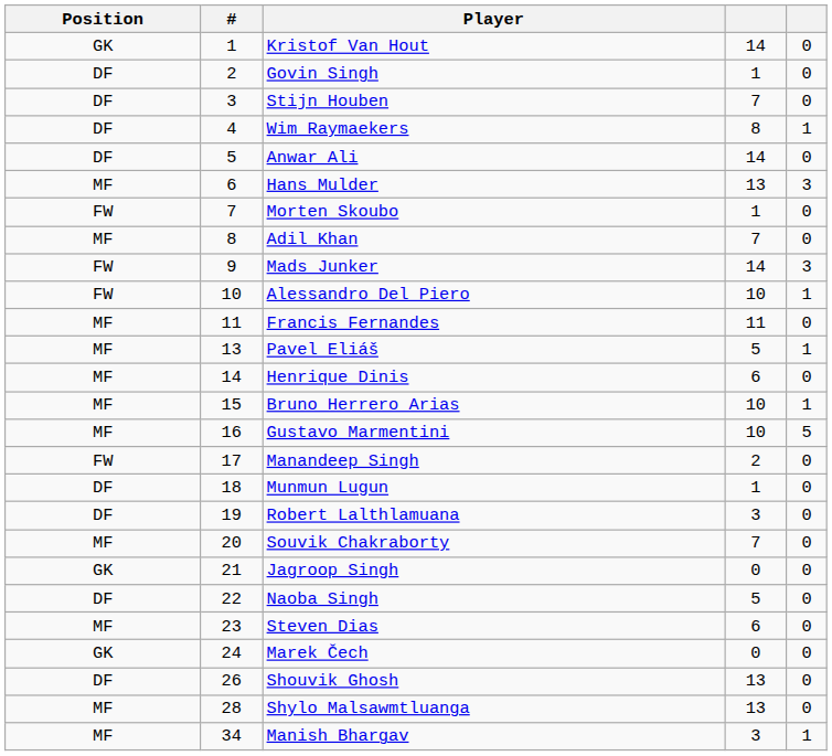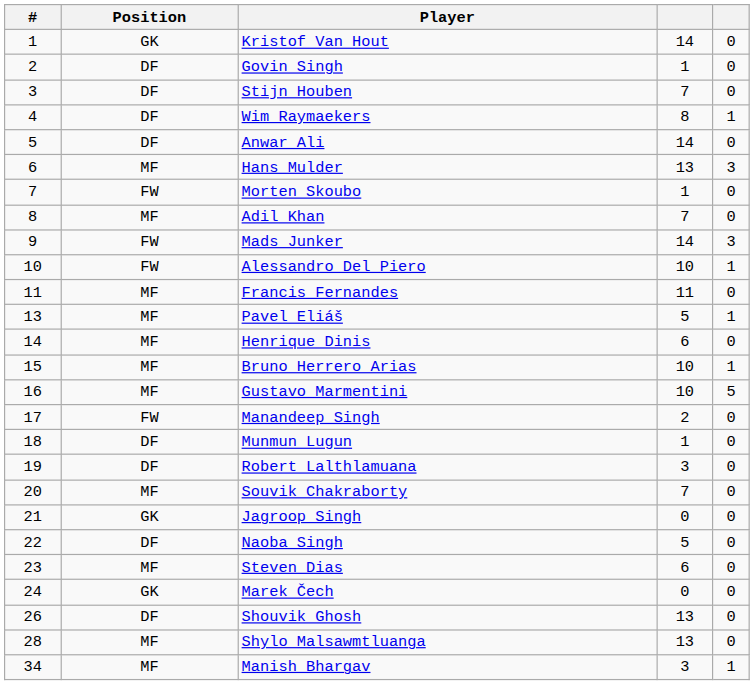 <table class="wikitable sortable" style="width:50%; text-align:center;">
 <tr>
+<th>#</th>
 <th>Position</th>
-<th>#</th>
 <th>Player</th>
 <th></th>
 <th></th>
 </tr>
 <tr>
+<td>1</td>
 <td>GK</td>
-<td>1</td>
 <td align=left> <a href='#'>Kristof Van Hout</a></td>
 <td>14</td>
 <td>0</td>
 </tr>
 <tr>
+<td>2</td>
 <td>DF</td>
-<td>2</td>
 <td align=left> <a href='#'>Govin Singh</a></td>
 <td>1</td>
 <td>0</td>
 </tr>
 <tr>
+<td>3</td>
 <td>DF</td>
-<td>3</td>
 <td align=left> <a href='#'>Stijn Houben</a></td>
 <td>7</td>
 <td>0</td>
 </tr>
 <tr>
+<td>4</td>
 <td>DF</td>
-<td>4</td>
 <td align=left> <a href='#'>Wim Raymaekers</a></td>
 <td>8</td>
 <td>1</td>
 </tr>
 <tr>
+<td>5</td>
 <td>DF</td>
-<td>5</td>
 <td align=left> <a href='#'>Anwar Ali</a></td>
 <td>14</td>
 <td>0</td>
 </tr>
 <tr>
+<td>6</td>
 <td>MF</td>
-<td>6</td>
 <td align=left> <a href='#'>Hans Mulder</a></td>
 <td>13</td>
 <td>3</td>
 </tr>
 <tr>
+<td>7</td>
 <td>FW</td>
-<td>7</td>
 <td align=left> <a href='#'>Morten Skoubo</a></td>
 <td>1</td>
 <td>0</td>
 </tr>
 <tr>
+<td>8</td>
 <td>MF</td>
-<td>8</td>
 <td align=left> <a href='#'>Adil Khan</a></td>
 <td>7</td>
 <td>0</td>
 </tr>
 <tr>
+<td>9</td>
 <td>FW</td>
-<td>9</td>
 <td align=left> <a href='#'>Mads Junker</a></td>
 <td>14</td>
 <td>3</td>
 </tr>
 <tr>
+<td>10</td>
 <td>FW</td>
-<td>10</td>
 <td align=left> <a href='#'>Alessandro Del Piero</a></td>
 <td>10</td>
 <td>1</td>
 </tr>
 <tr>
+<td>11</td>
 <td>MF</td>
-<td>11</td>
 <td align=left> <a href='#'>Francis Fernandes</a></td>
 <td>11</td>
 <td>0</td>
 </tr>
 <tr>
+<td>13</td>
 <td>MF</td>
-<td>13</td>
 <td align=left> <a href='#'>Pavel Eliáš</a></td>
 <td>5</td>
 <td>1</td>
 </tr>
 <tr>
+<td>14</td>
 <td>MF</td>
-<td>14</td>
 <td align=left> <a href='#'>Henrique Dinis</a></td>
 <td>6</td>
 <td>0</td>
 </tr>
 <tr>
+<td>15</td>
 <td>MF</td>
-<td>15</td>
 <td align=left> <a href='#'>Bruno Herrero Arias</a></td>
 <td>10</td>
 <td>1</td>
 </tr>
 <tr>
+<td>16</td>
 <td>MF</td>
-<td>16</td>
 <td align=left> <a href='#'>Gustavo Marmentini</a></td>
 <td>10</td>
 <td>5</td>
 </tr>
 <tr>
+<td>17</td>
 <td>FW</td>
-<td>17</td>
 <td align=left> <a href='#'>Manandeep Singh</a></td>
 <td>2</td>
 <td>0</td>
 </tr>
 <tr>
+<td>18</td>
 <td>DF</td>
-<td>18</td>
 <td align=left> <a href='#'>Munmun Lugun</a></td>
 <td>1</td>
 <td>0</td>
 </tr>
 <tr>
+<td>19</td>
 <td>DF</td>
-<td>19</td>
 <td align=left> <a href='#'>Robert Lalthlamuana</a></td>
 <td>3</td>
 <td>0</td>
 </tr>
 <tr>
+<td>20</td>
 <td>MF</td>
-<td>20</td>
 <td align=left> <a href='#'>Souvik Chakraborty</a></td>
 <td>7</td>
 <td>0</td>
 </tr>
 <tr>
+<td>21</td>
 <td>GK</td>
-<td>21</td>
 <td align=left> <a href='#'>Jagroop Singh</a></td>
 <td>0</td>
 <td>0</td>
 </tr>
 <tr>
+<td>22</td>
 <td>DF</td>
-<td>22</td>
 <td align=left> <a href='#'>Naoba Singh</a></td>
 <td>5</td>
 <td>0</td>
 </tr>
 <tr>
+<td>23</td>
 <td>MF</td>
-<td>23</td>
 <td align=left> <a href='#'>Steven Dias</a></td>
 <td>6</td>
 <td>0</td>
 </tr>
 <tr>
+<td>24</td>
 <td>GK</td>
-<td>24</td>
 <td align=left> <a href='#'>Marek Čech</a></td>
 <td>0</td>
 <td>0</td>
 </tr>
 <tr>
+<td>26</td>
 <td>DF</td>
-<td>26</td>
 <td align=left> <a href='#'>Shouvik Ghosh</a></td>
 <td>13</td>
 <td>0</td>
 </tr>
 <tr>
+<td>28</td>
 <td>MF</td>
-<td>28</td>
 <td align=left> <a href='#'>Shylo Malsawmtluanga</a></td>
 <td>13</td>
 <td>0</td>
 </tr>
 <tr>
+<td>34</td>
 <td>MF</td>
-<td>34</td>
 <td align=left> <a href='#'>Manish Bhargav</a></td>
 <td>3</td>
 <td>1</td>
 </tr>
 </table>
